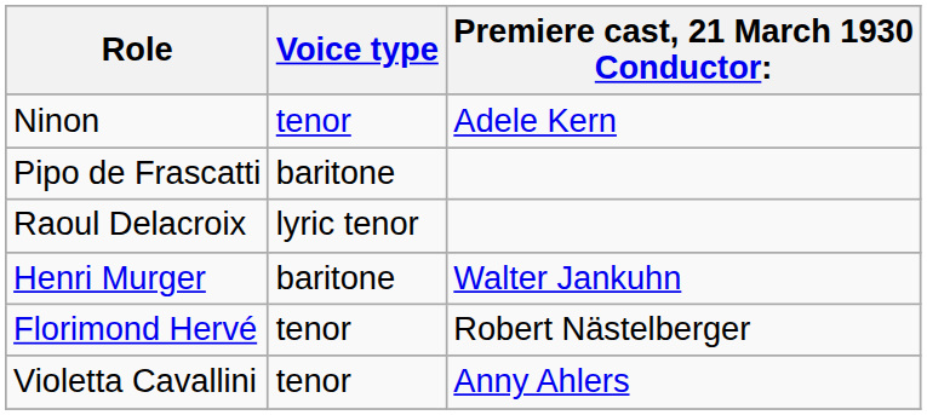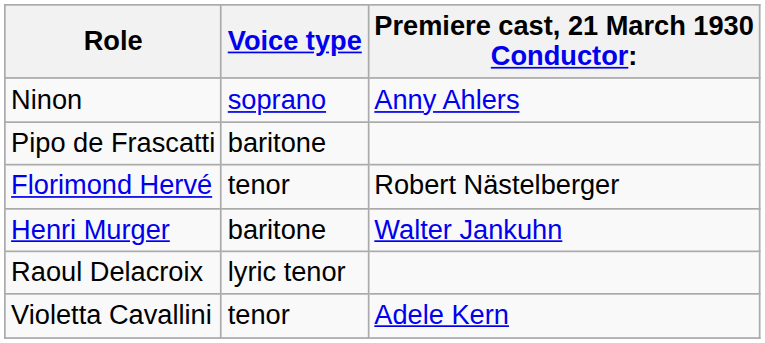 <table class="wikitable">
 <tr>
 <th>Role</th>
 <th><a href='#'>Voice type</a></th>
 <th>Premiere cast, 21 March 1930<br><a href='#'>Conductor</a>: </th>
 </tr>
 <tr>
 <td>Ninon</td>
-<td><a href='#'>tenor</a></td>
-<td><a href='#'>Adele Kern</a></td>
+<td><a href='#'>soprano</a></td>
+<td><a href='#'>Anny Ahlers</a></td>
 </tr>
 <tr>
 <td>Pipo de Frascatti</td>
 <td>baritone</td>
 <td></td>
 </tr>
 <tr>
-<td>Raoul Delacroix</td>
-<td>lyric tenor</td>
-<td></td>
+<td><a href='#'>Florimond Hervé</a></td>
+<td>tenor</td>
+<td>Robert Nästelberger</td>
 </tr>
 <tr>
 <td><a href='#'>Henri Murger</a></td>
 <td>baritone</td>
 <td><a href='#'>Walter Jankuhn</a></td>
 </tr>
 <tr>
-<td><a href='#'>Florimond Hervé</a></td>
-<td>tenor</td>
-<td>Robert Nästelberger</td>
+<td>Raoul Delacroix</td>
+<td>lyric tenor</td>
+<td></td>
 </tr>
 <tr>
 <td>Violetta Cavallini</td>
 <td>tenor</td>
-<td><a href='#'>Anny Ahlers</a></td>
+<td><a href='#'>Adele Kern</a></td>
 </tr>
 </table>
